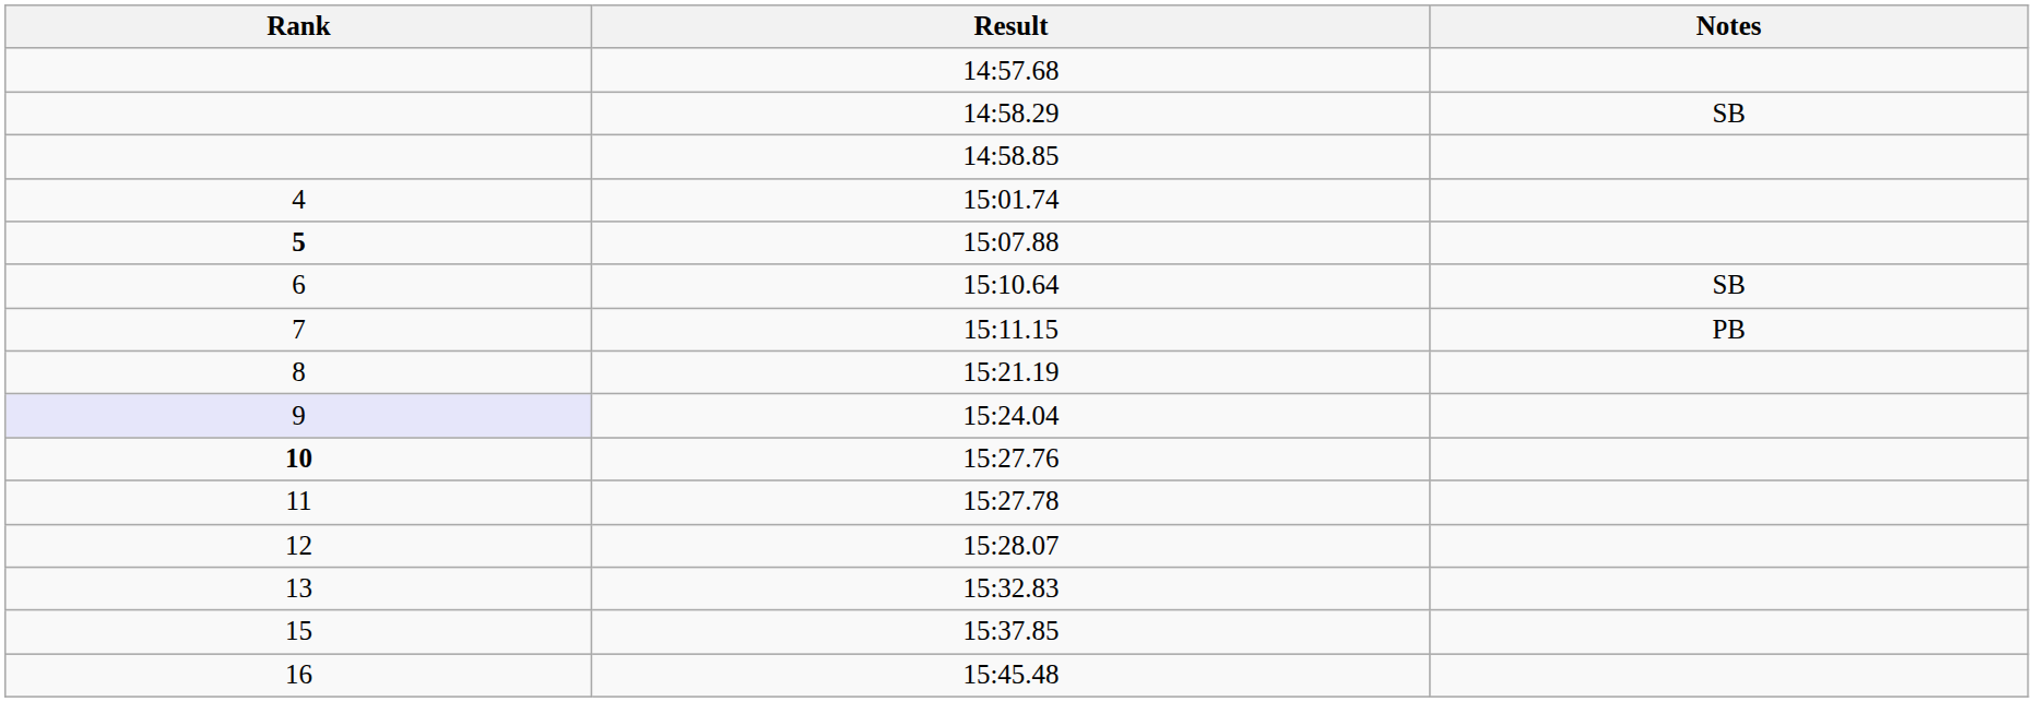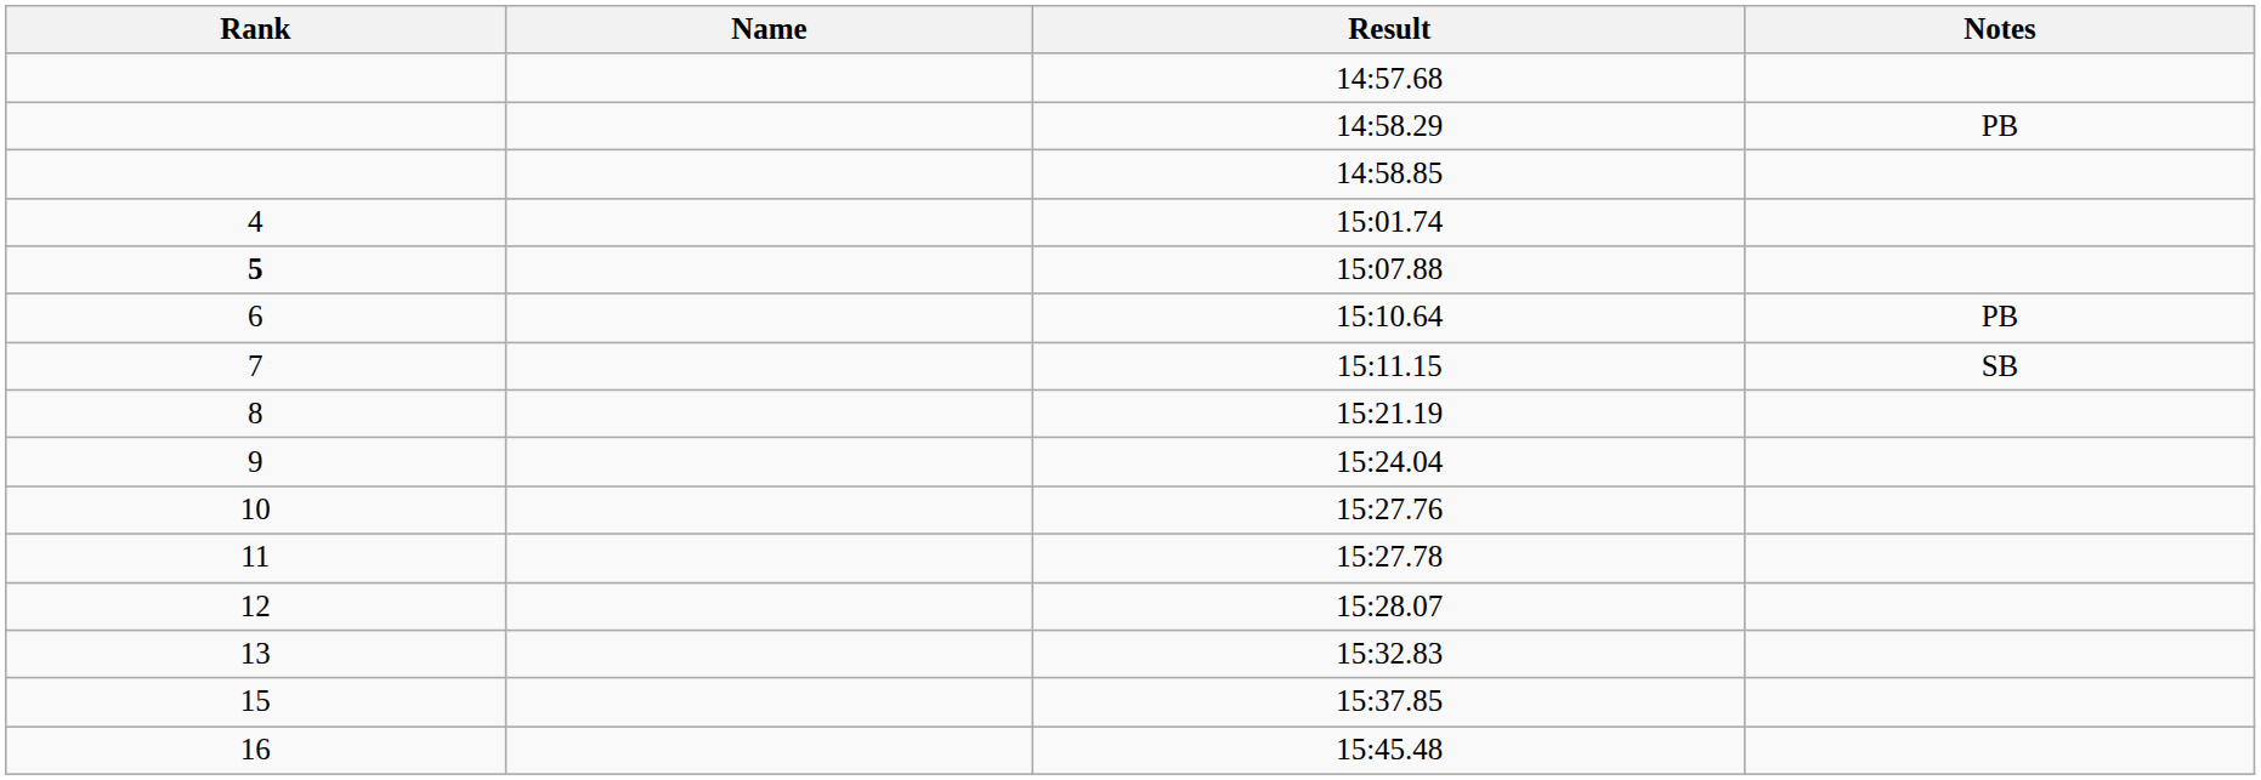 <table class="wikitable sortable" width=75%>
 <tr>
 <th>Rank</th>
+<th>Name</th>
 <th>Result</th>
 <th>Notes</th>
 </tr>
 <tr>
 <td align="center"></td>
+<td></td>
 <td align="center">14:57.68</td>
 <td align="center"></td>
 </tr>
 <tr>
 <td align="center"></td>
+<td></td>
 <td align="center">14:58.29</td>
-<td align="center">SB</td>
+<td align="center">PB</td>
 </tr>
 <tr>
 <td align="center"></td>
+<td></td>
 <td align="center">14:58.85</td>
 <td align="center"></td>
 </tr>
 <tr>
 <td align="center">4</td>
+<td></td>
 <td align="center">15:01.74</td>
 <td align="center"></td>
 </tr>
 <tr>
 <td align="center"><strong>5</strong></td>
+<td></td>
 <td align="center">15:07.88</td>
 <td align="center"></td>
 </tr>
 <tr>
 <td align="center">6</td>
+<td></td>
 <td align="center">15:10.64</td>
+<td align="center">PB</td>
+</tr>
+<tr>
+<td align="center">7</td>
+<td></td>
+<td align="center">15:11.15</td>
 <td align="center">SB</td>
 </tr>
 <tr>
-<td align="center">7</td>
-<td align="center">15:11.15</td>
-<td align="center">PB</td>
-</tr>
-<tr>
 <td align="center">8</td>
+<td></td>
 <td align="center">15:21.19</td>
 <td align="center"></td>
 </tr>
 <tr>
-<td align="center" style="background: lavender;">9</td>
+<td align="center">9</td>
+<td></td>
 <td align="center">15:24.04</td>
 <td align="center"></td>
 </tr>
 <tr>
-<td align="center"><strong>10</strong></td>
+<td align="center">10</td>
+<td></td>
 <td align="center">15:27.76</td>
 <td align="center"></td>
 </tr>
 <tr>
 <td align="center">11</td>
+<td></td>
 <td align="center">15:27.78</td>
 <td align="center"></td>
 </tr>
 <tr>
 <td align="center">12</td>
+<td></td>
 <td align="center">15:28.07</td>
 <td align="center"></td>
 </tr>
 <tr>
 <td align="center">13</td>
+<td></td>
 <td align="center">15:32.83</td>
 <td align="center"></td>
 </tr>
 <tr>
 <td align="center">15</td>
+<td></td>
 <td align="center">15:37.85</td>
 <td align="center"></td>
 </tr>
 <tr>
 <td align="center">16</td>
+<td></td>
 <td align="center">15:45.48</td>
 <td align="center"></td>
 </tr>
 </table>
